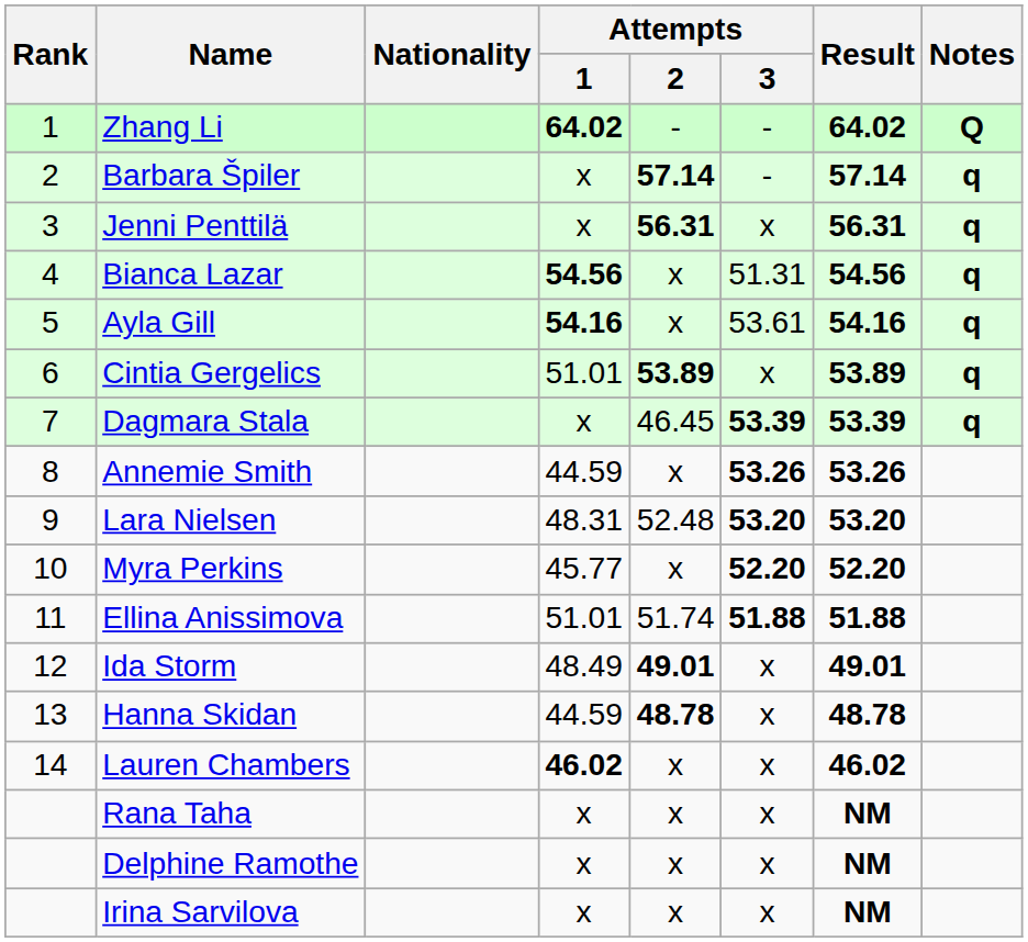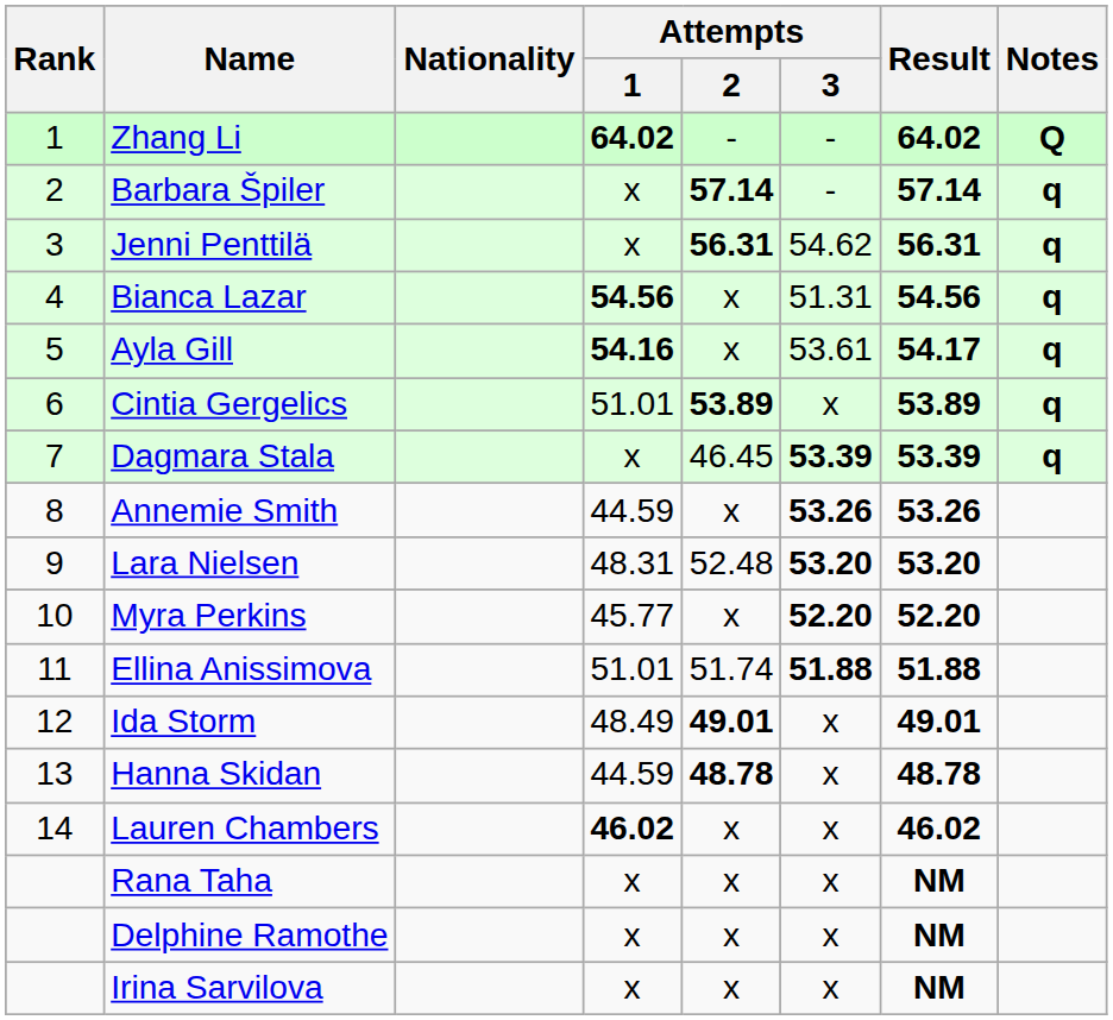 <table class="wikitable sortable" style="text-align:center">
 <tr>
 <th rowspan=2>Rank</th>
 <th rowspan=2>Name</th>
 <th rowspan=2>Nationality</th>
 <th colspan=3>Attempts</th>
 <th rowspan=2>Result</th>
 <th rowspan=2>Notes</th>
 </tr>
 <tr>
 <th>1</th>
 <th>2</th>
 <th>3</th>
 </tr>
 <tr bgcolor=ccffcc>
 <td>1</td>
 <td align=left><a href='#'>Zhang Li</a></td>
 <td align=left></td>
 <td><strong>64.02</strong></td>
 <td>-</td>
 <td>-</td>
 <td><strong>64.02</strong></td>
 <td><strong>Q</strong></td>
 </tr>
 <tr bgcolor=ddffdd>
 <td>2</td>
 <td align=left><a href='#'>Barbara Špiler</a></td>
 <td align=left></td>
 <td>x</td>
 <td><strong>57.14</strong></td>
 <td>-</td>
 <td><strong>57.14</strong></td>
 <td><strong>q</strong></td>
 </tr>
 <tr bgcolor=ddffdd>
 <td>3</td>
 <td align=left><a href='#'>Jenni Penttilä</a></td>
 <td align=left></td>
 <td>x</td>
 <td><strong>56.31</strong></td>
-<td>x</td>
+<td>54.62</td>
 <td><strong>56.31</strong></td>
 <td><strong>q</strong></td>
 </tr>
 <tr bgcolor=ddffdd>
 <td>4</td>
 <td align=left><a href='#'>Bianca Lazar</a></td>
 <td align=left></td>
 <td><strong>54.56</strong></td>
 <td>x</td>
 <td>51.31</td>
 <td><strong>54.56</strong></td>
 <td><strong>q</strong></td>
 </tr>
 <tr bgcolor=ddffdd>
 <td>5</td>
 <td align=left><a href='#'>Ayla Gill</a></td>
 <td align=left></td>
 <td><strong>54.16</strong></td>
 <td>x</td>
 <td>53.61</td>
-<td><strong>54.16</strong></td>
+<td><strong>54.17</strong></td>
 <td><strong>q</strong></td>
 </tr>
 <tr bgcolor=ddffdd>
 <td>6</td>
 <td align=left><a href='#'>Cintia Gergelics</a></td>
 <td align=left></td>
 <td>51.01</td>
 <td><strong>53.89</strong></td>
 <td>x</td>
 <td><strong>53.89</strong></td>
 <td><strong>q</strong></td>
 </tr>
 <tr bgcolor=ddffdd>
 <td>7</td>
 <td align=left><a href='#'>Dagmara Stala</a></td>
 <td align=left></td>
 <td>x</td>
 <td>46.45</td>
 <td><strong>53.39</strong></td>
 <td><strong>53.39</strong></td>
 <td><strong>q</strong></td>
 </tr>
 <tr>
 <td>8</td>
 <td align=left><a href='#'>Annemie Smith</a></td>
 <td align=left></td>
 <td>44.59</td>
 <td>x</td>
 <td><strong>53.26</strong></td>
 <td><strong>53.26</strong></td>
 <td></td>
 </tr>
 <tr>
 <td>9</td>
 <td align=left><a href='#'>Lara Nielsen</a></td>
 <td align=left></td>
 <td>48.31</td>
 <td>52.48</td>
 <td><strong>53.20</strong></td>
 <td><strong>53.20</strong></td>
 <td></td>
 </tr>
 <tr>
 <td>10</td>
 <td align=left><a href='#'>Myra Perkins</a></td>
 <td align=left></td>
 <td>45.77</td>
 <td>x</td>
 <td><strong>52.20</strong></td>
 <td><strong>52.20</strong></td>
 <td></td>
 </tr>
 <tr>
 <td>11</td>
 <td align=left><a href='#'>Ellina Anissimova</a></td>
 <td align=left></td>
 <td>51.01</td>
 <td>51.74</td>
 <td><strong>51.88</strong></td>
 <td><strong>51.88</strong></td>
 <td></td>
 </tr>
 <tr>
 <td>12</td>
 <td align=left><a href='#'>Ida Storm</a></td>
 <td align=left></td>
 <td>48.49</td>
 <td><strong>49.01</strong></td>
 <td>x</td>
 <td><strong>49.01</strong></td>
 <td></td>
 </tr>
 <tr>
 <td>13</td>
 <td align=left><a href='#'>Hanna Skidan</a></td>
 <td align=left></td>
 <td>44.59</td>
 <td><strong>48.78</strong></td>
 <td>x</td>
 <td><strong>48.78</strong></td>
 <td></td>
 </tr>
 <tr>
 <td>14</td>
 <td align=left><a href='#'>Lauren Chambers</a></td>
 <td align=left></td>
 <td><strong>46.02</strong></td>
 <td>x</td>
 <td>x</td>
 <td><strong>46.02</strong></td>
 <td></td>
 </tr>
 <tr>
 <td></td>
 <td align=left><a href='#'>Rana Taha</a></td>
 <td align=left></td>
 <td>x</td>
 <td>x</td>
 <td>x</td>
 <td><strong>NM</strong></td>
 <td></td>
 </tr>
 <tr>
 <td></td>
 <td align=left><a href='#'>Delphine Ramothe</a></td>
 <td align=left></td>
 <td>x</td>
 <td>x</td>
 <td>x</td>
 <td><strong>NM</strong></td>
 <td></td>
 </tr>
 <tr>
 <td></td>
 <td align=left><a href='#'>Irina Sarvilova</a></td>
 <td align=left></td>
 <td>x</td>
 <td>x</td>
 <td>x</td>
 <td><strong>NM</strong></td>
 <td></td>
 </tr>
 </table>
